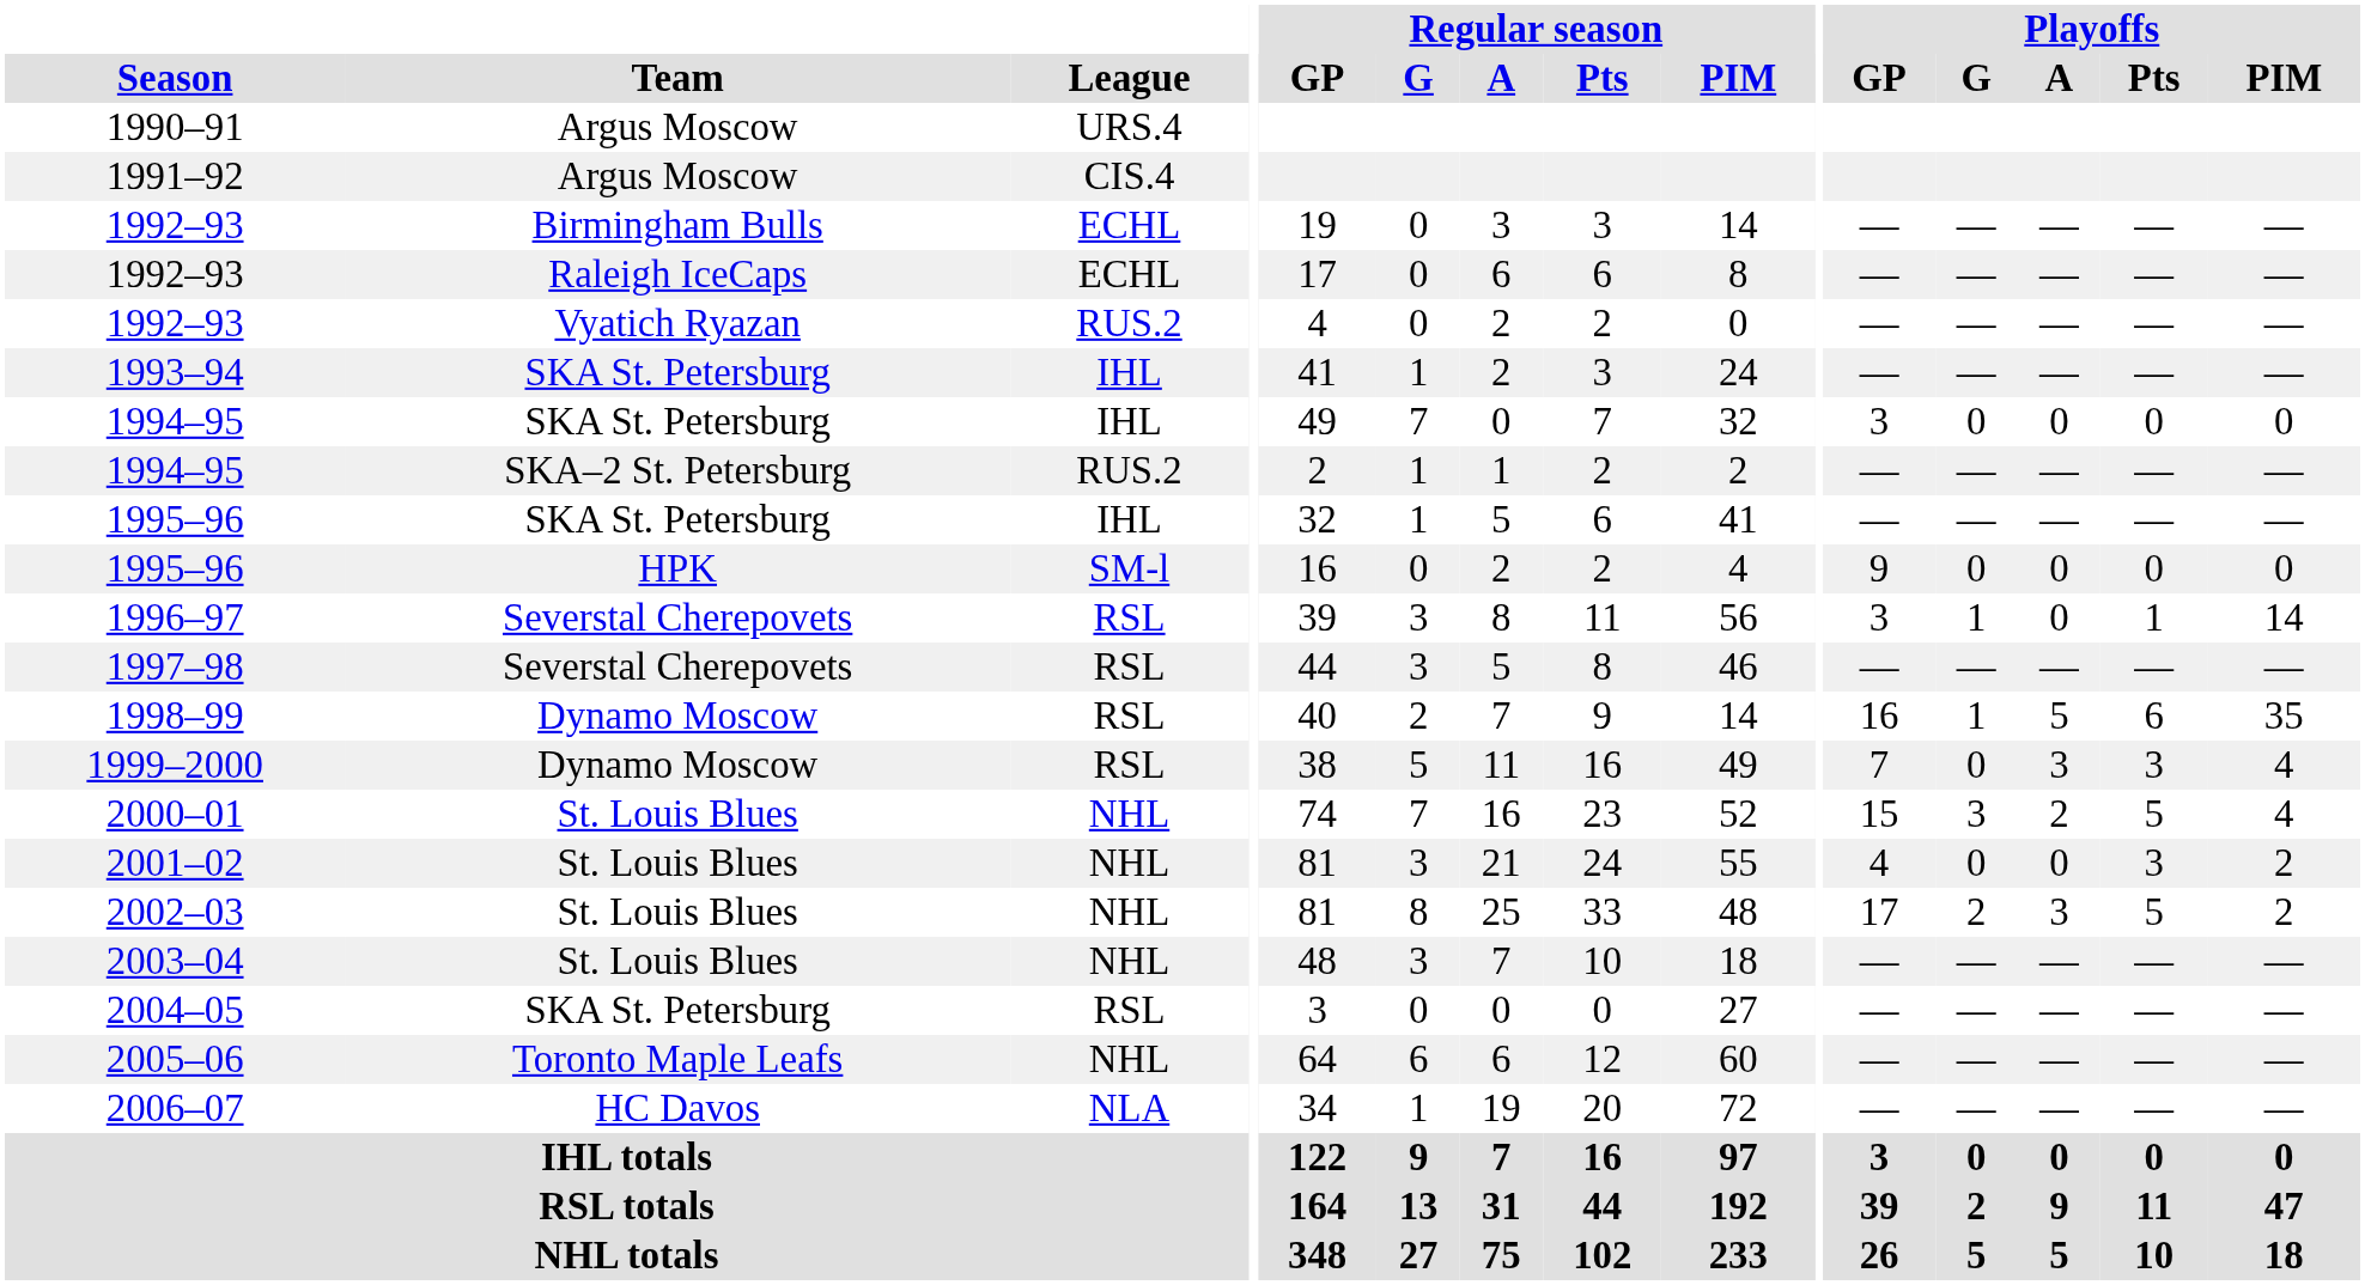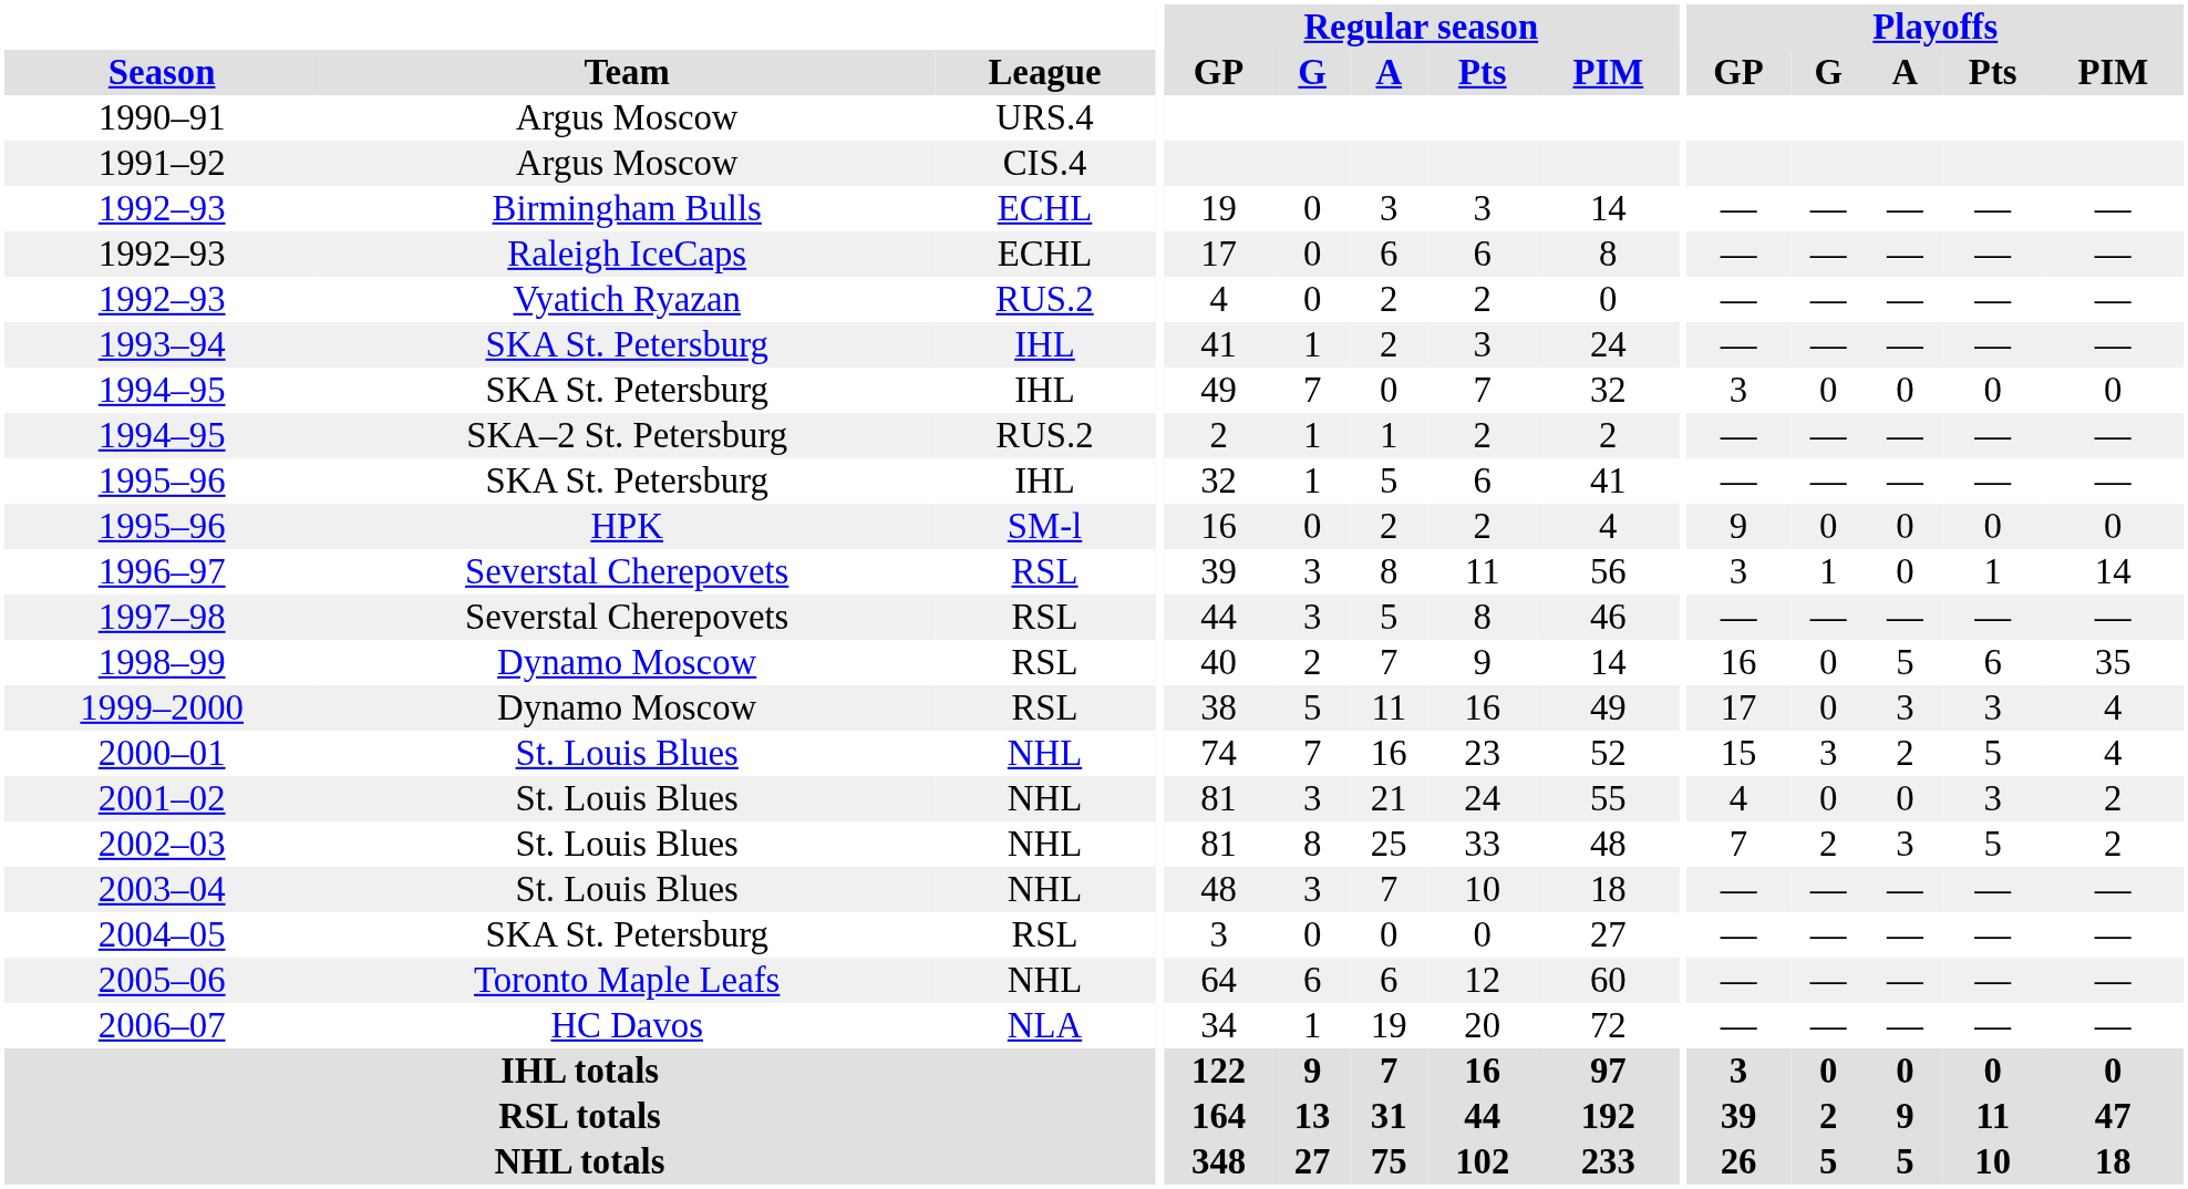 <table border="0" cellpadding="1" cellspacing="0" style="text-align:center; width:60em">
 <tr bgcolor="#e0e0e0">
 <th colspan="3" bgcolor="#ffffff"></th>
 <th rowspan="99" bgcolor="#ffffff"></th>
 <th colspan="5"><a href='#'>Regular season</a></th>
 <th rowspan="99" bgcolor="#ffffff"></th>
 <th colspan="5"><a href='#'>Playoffs</a></th>
 </tr>
 <tr bgcolor="#e0e0e0">
 <th><a href='#'>Season</a></th>
 <th>Team</th>
 <th>League</th>
 <th>GP</th>
 <th><a href='#'>G</a></th>
 <th><a href='#'>A</a></th>
 <th><a href='#'>Pts</a></th>
 <th><a href='#'>PIM</a></th>
 <th>GP</th>
 <th>G</th>
 <th>A</th>
 <th>Pts</th>
 <th>PIM</th>
 </tr>
 <tr>
 <td>1990–91</td>
 <td>Argus Moscow</td>
 <td>URS.4</td>
 <td></td>
 <td></td>
 <td></td>
 <td></td>
 <td></td>
 <td></td>
 <td></td>
 <td></td>
 <td></td>
 <td></td>
 </tr>
 <tr bgcolor="#f0f0f0">
 <td>1991–92</td>
 <td>Argus Moscow</td>
 <td>CIS.4</td>
 <td></td>
 <td></td>
 <td></td>
 <td></td>
 <td></td>
 <td></td>
 <td></td>
 <td></td>
 <td></td>
 <td></td>
 </tr>
 <tr>
 <td><a href='#'>1992–93</a></td>
 <td><a href='#'>Birmingham Bulls</a></td>
 <td><a href='#'>ECHL</a></td>
 <td>19</td>
 <td>0</td>
 <td>3</td>
 <td>3</td>
 <td>14</td>
 <td>—</td>
 <td>—</td>
 <td>—</td>
 <td>—</td>
 <td>—</td>
 </tr>
 <tr bgcolor="#f0f0f0">
 <td>1992–93</td>
 <td><a href='#'>Raleigh IceCaps</a></td>
 <td>ECHL</td>
 <td>17</td>
 <td>0</td>
 <td>6</td>
 <td>6</td>
 <td>8</td>
 <td>—</td>
 <td>—</td>
 <td>—</td>
 <td>—</td>
 <td>—</td>
 </tr>
 <tr>
 <td><a href='#'>1992–93</a></td>
 <td><a href='#'>Vyatich Ryazan</a></td>
 <td><a href='#'>RUS.2</a></td>
 <td>4</td>
 <td>0</td>
 <td>2</td>
 <td>2</td>
 <td>0</td>
 <td>—</td>
 <td>—</td>
 <td>—</td>
 <td>—</td>
 <td>—</td>
 </tr>
 <tr bgcolor="#f0f0f0">
 <td><a href='#'>1993–94</a></td>
 <td><a href='#'>SKA St. Petersburg</a></td>
 <td><a href='#'>IHL</a></td>
 <td>41</td>
 <td>1</td>
 <td>2</td>
 <td>3</td>
 <td>24</td>
 <td>—</td>
 <td>—</td>
 <td>—</td>
 <td>—</td>
 <td>—</td>
 </tr>
 <tr>
 <td><a href='#'>1994–95</a></td>
 <td>SKA St. Petersburg</td>
 <td>IHL</td>
 <td>49</td>
 <td>7</td>
 <td>0</td>
 <td>7</td>
 <td>32</td>
 <td>3</td>
 <td>0</td>
 <td>0</td>
 <td>0</td>
 <td>0</td>
 </tr>
 <tr bgcolor="#f0f0f0">
 <td><a href='#'>1994–95</a></td>
 <td>SKA–2 St. Petersburg</td>
 <td>RUS.2</td>
 <td>2</td>
 <td>1</td>
 <td>1</td>
 <td>2</td>
 <td>2</td>
 <td>—</td>
 <td>—</td>
 <td>—</td>
 <td>—</td>
 <td>—</td>
 </tr>
 <tr>
 <td><a href='#'>1995–96</a></td>
 <td>SKA St. Petersburg</td>
 <td>IHL</td>
 <td>32</td>
 <td>1</td>
 <td>5</td>
 <td>6</td>
 <td>41</td>
 <td>—</td>
 <td>—</td>
 <td>—</td>
 <td>—</td>
 <td>—</td>
 </tr>
 <tr bgcolor="#f0f0f0">
 <td><a href='#'>1995–96</a></td>
 <td><a href='#'>HPK</a></td>
 <td><a href='#'>SM-l</a></td>
 <td>16</td>
 <td>0</td>
 <td>2</td>
 <td>2</td>
 <td>4</td>
 <td>9</td>
 <td>0</td>
 <td>0</td>
 <td>0</td>
 <td>0</td>
 </tr>
 <tr>
 <td><a href='#'>1996–97</a></td>
 <td><a href='#'>Severstal Cherepovets</a></td>
 <td><a href='#'>RSL</a></td>
 <td>39</td>
 <td>3</td>
 <td>8</td>
 <td>11</td>
 <td>56</td>
 <td>3</td>
 <td>1</td>
 <td>0</td>
 <td>1</td>
 <td>14</td>
 </tr>
 <tr bgcolor="#f0f0f0">
 <td><a href='#'>1997–98</a></td>
 <td>Severstal Cherepovets</td>
 <td>RSL</td>
 <td>44</td>
 <td>3</td>
 <td>5</td>
 <td>8</td>
 <td>46</td>
 <td>—</td>
 <td>—</td>
 <td>—</td>
 <td>—</td>
 <td>—</td>
 </tr>
 <tr>
 <td><a href='#'>1998–99</a></td>
 <td><a href='#'>Dynamo Moscow</a></td>
 <td>RSL</td>
 <td>40</td>
 <td>2</td>
 <td>7</td>
 <td>9</td>
 <td>14</td>
 <td>16</td>
-<td>1</td>
+<td>0</td>
 <td>5</td>
 <td>6</td>
 <td>35</td>
 </tr>
 <tr bgcolor="#f0f0f0">
 <td><a href='#'>1999–2000</a></td>
 <td>Dynamo Moscow</td>
 <td>RSL</td>
 <td>38</td>
 <td>5</td>
 <td>11</td>
 <td>16</td>
 <td>49</td>
-<td>7</td>
+<td>17</td>
 <td>0</td>
 <td>3</td>
 <td>3</td>
 <td>4</td>
 </tr>
 <tr>
 <td><a href='#'>2000–01</a></td>
 <td><a href='#'>St. Louis Blues</a></td>
 <td><a href='#'>NHL</a></td>
 <td>74</td>
 <td>7</td>
 <td>16</td>
 <td>23</td>
 <td>52</td>
 <td>15</td>
 <td>3</td>
 <td>2</td>
 <td>5</td>
 <td>4</td>
 </tr>
 <tr bgcolor="#f0f0f0">
 <td><a href='#'>2001–02</a></td>
 <td>St. Louis Blues</td>
 <td>NHL</td>
 <td>81</td>
 <td>3</td>
 <td>21</td>
 <td>24</td>
 <td>55</td>
 <td>4</td>
 <td>0</td>
 <td>0</td>
 <td>3</td>
 <td>2</td>
 </tr>
 <tr>
 <td><a href='#'>2002–03</a></td>
 <td>St. Louis Blues</td>
 <td>NHL</td>
 <td>81</td>
 <td>8</td>
 <td>25</td>
 <td>33</td>
 <td>48</td>
-<td>17</td>
+<td>7</td>
 <td>2</td>
 <td>3</td>
 <td>5</td>
 <td>2</td>
 </tr>
 <tr bgcolor="#f0f0f0">
 <td><a href='#'>2003–04</a></td>
 <td>St. Louis Blues</td>
 <td>NHL</td>
 <td>48</td>
 <td>3</td>
 <td>7</td>
 <td>10</td>
 <td>18</td>
 <td>—</td>
 <td>—</td>
 <td>—</td>
 <td>—</td>
 <td>—</td>
 </tr>
 <tr>
 <td><a href='#'>2004–05</a></td>
 <td>SKA St. Petersburg</td>
 <td>RSL</td>
 <td>3</td>
 <td>0</td>
 <td>0</td>
 <td>0</td>
 <td>27</td>
 <td>—</td>
 <td>—</td>
 <td>—</td>
 <td>—</td>
 <td>—</td>
 </tr>
 <tr bgcolor="#f0f0f0">
 <td><a href='#'>2005–06</a></td>
 <td><a href='#'>Toronto Maple Leafs</a></td>
 <td>NHL</td>
 <td>64</td>
 <td>6</td>
 <td>6</td>
 <td>12</td>
 <td>60</td>
 <td>—</td>
 <td>—</td>
 <td>—</td>
 <td>—</td>
 <td>—</td>
 </tr>
 <tr>
 <td><a href='#'>2006–07</a></td>
 <td><a href='#'>HC Davos</a></td>
 <td><a href='#'>NLA</a></td>
 <td>34</td>
 <td>1</td>
 <td>19</td>
 <td>20</td>
 <td>72</td>
 <td>—</td>
 <td>—</td>
 <td>—</td>
 <td>—</td>
 <td>—</td>
 </tr>
 <tr bgcolor="#e0e0e0">
 <th colspan="3">IHL totals</th>
 <th>122</th>
 <th>9</th>
 <th>7</th>
 <th>16</th>
 <th>97</th>
 <th>3</th>
 <th>0</th>
 <th>0</th>
 <th>0</th>
 <th>0</th>
 </tr>
 <tr bgcolor="#e0e0e0">
 <th colspan="3">RSL totals</th>
 <th>164</th>
 <th>13</th>
 <th>31</th>
 <th>44</th>
 <th>192</th>
 <th>39</th>
 <th>2</th>
 <th>9</th>
 <th>11</th>
 <th>47</th>
 </tr>
 <tr bgcolor="#e0e0e0">
 <th colspan="3">NHL totals</th>
 <th>348</th>
 <th>27</th>
 <th>75</th>
 <th>102</th>
 <th>233</th>
 <th>26</th>
 <th>5</th>
 <th>5</th>
 <th>10</th>
 <th>18</th>
 </tr>
 </table>
